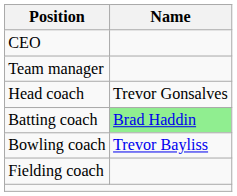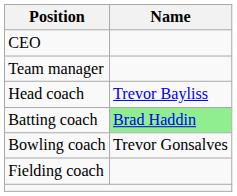 <table class="wikitable">
 <tr>
 <th>Position</th>
 <th>Name</th>
 </tr>
 <tr>
 <td>CEO</td>
 <td></td>
 </tr>
 <tr>
 <td>Team manager</td>
 <td></td>
 </tr>
 <tr>
 <td>Head coach</td>
-<td>Trevor Gonsalves</td>
+<td><a href='#'>Trevor Bayliss</a></td>
 </tr>
 <tr>
 <td>Batting coach</td>
 <td style="background: lightgreen;"><a href='#'>Brad Haddin</a></td>
 </tr>
 <tr>
 <td>Bowling coach</td>
-<td><a href='#'>Trevor Bayliss</a></td>
+<td>Trevor Gonsalves</td>
 </tr>
 <tr>
 <td>Fielding coach</td>
 <td></td>
 </tr>
 <tr>
 <td colspan="2"><small></small></td>
 </tr>
 </table>
